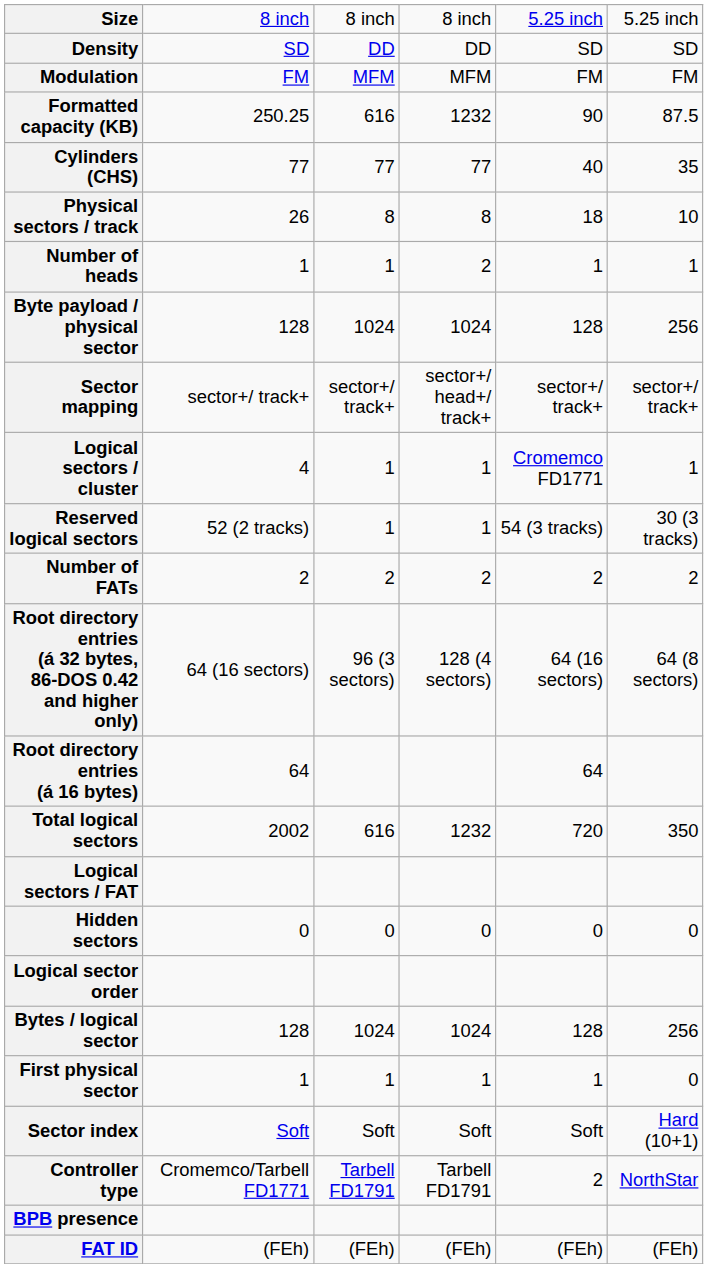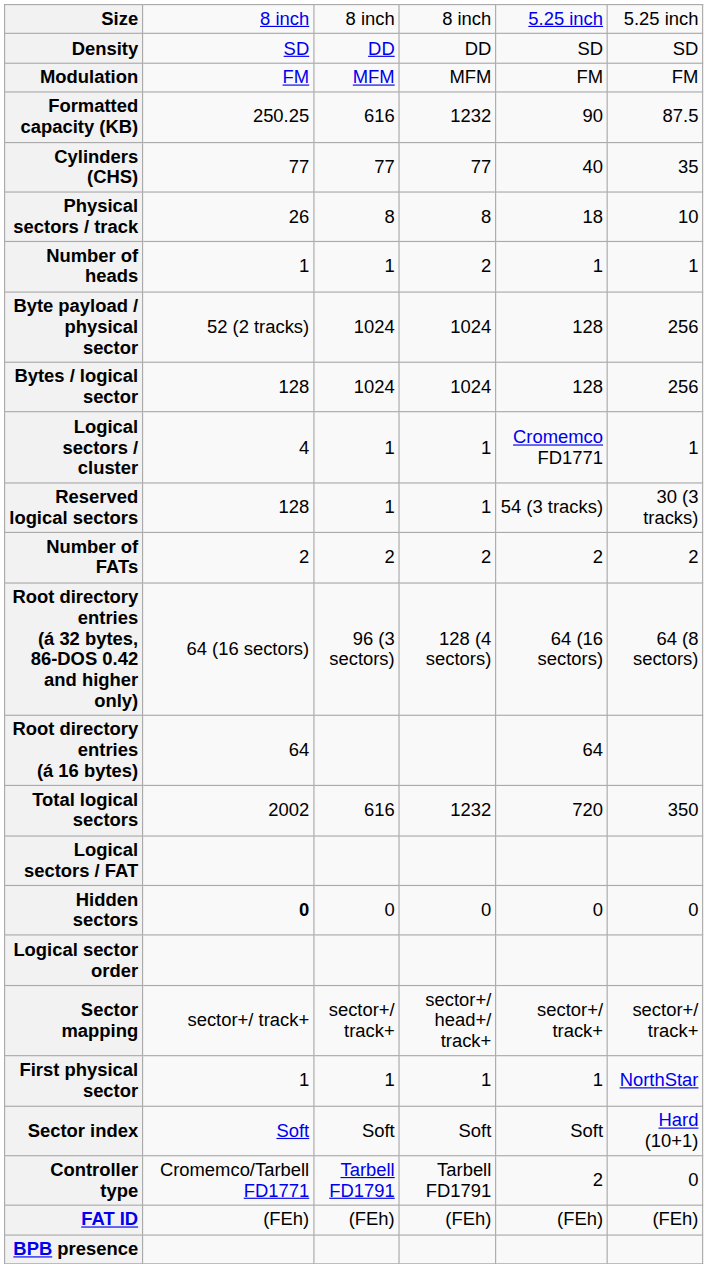 <table class="wikitable" style="text-align:right;">
 <tr>
 <th style="text-align:right;">Size</th>
 <td><a href='#'>8 inch</a></td>
 <td>8 inch</td>
 <td>8 inch</td>
 <td><a href='#'>5.25 inch</a></td>
 <td>5.25 inch</td>
 </tr>
 <tr>
 <th style="text-align:right;">Density</th>
 <td><a href='#'>SD</a></td>
 <td><a href='#'>DD</a></td>
 <td>DD</td>
 <td>SD</td>
 <td>SD</td>
 </tr>
 <tr>
 <th style="text-align:right;">Modulation</th>
 <td><a href='#'>FM</a></td>
 <td><a href='#'>MFM</a></td>
 <td>MFM</td>
 <td>FM</td>
 <td>FM</td>
 </tr>
 <tr>
 <th style="text-align:right;">Formatted capacity (KB)</th>
 <td>250.25</td>
 <td>616</td>
 <td>1232</td>
 <td>90</td>
 <td>87.5</td>
 </tr>
 <tr>
 <th style="text-align:right;">Cylinders (CHS)</th>
 <td>77</td>
 <td>77</td>
 <td>77</td>
 <td>40</td>
 <td>35</td>
 </tr>
 <tr>
 <th style="text-align:right;">Physical sectors / track</th>
 <td>26</td>
 <td>8</td>
 <td>8</td>
 <td>18</td>
 <td>10</td>
 </tr>
 <tr>
 <th style="text-align:right;">Number of heads</th>
 <td>1</td>
 <td>1</td>
 <td>2</td>
 <td>1</td>
 <td>1</td>
 </tr>
 <tr>
 <th style="text-align:right;">Byte payload / physical sector</th>
-<td>128</td>
+<td>52 (2 tracks)</td>
 <td>1024</td>
 <td>1024</td>
 <td>128</td>
 <td>256</td>
 </tr>
 <tr>
-<th style="text-align:right;">Sector mapping</th>
-<td>sector+/ track+</td>
-<td>sector+/ track+</td>
-<td>sector+/ head+/ track+</td>
-<td>sector+/ track+</td>
-<td>sector+/ track+</td>
+<th style="text-align:right;">Bytes / logical sector</th>
+<td>128</td>
+<td>1024</td>
+<td>1024</td>
+<td>128</td>
+<td>256</td>
 </tr>
 <tr>
 <th style="text-align:right;">Logical sectors / cluster</th>
 <td>4</td>
 <td>1</td>
 <td>1</td>
 <td><a href='#'>Cromemco</a> FD1771</td>
 <td>1</td>
 </tr>
 <tr>
 <th style="text-align:right;">Reserved logical sectors</th>
-<td>52 (2 tracks)</td>
+<td>128</td>
 <td>1</td>
 <td>1</td>
 <td>54 (3 tracks)</td>
 <td>30 (3 tracks)</td>
 </tr>
 <tr>
 <th style="text-align:right;">Number of FATs</th>
 <td>2</td>
 <td>2</td>
 <td>2</td>
 <td>2</td>
 <td>2</td>
 </tr>
 <tr>
 <th style="text-align:right;">Root directory entries<br>(á 32 bytes,<br>86-DOS 0.42 and higher only)</th>
 <td>64 (16 sectors)</td>
 <td>96 (3 sectors)</td>
 <td>128 (4 sectors)</td>
 <td>64 (16 sectors)</td>
 <td>64 (8 sectors)</td>
 </tr>
 <tr>
 <th style="text-align:right;">Root directory entries<br>(á 16 bytes)</th>
 <td>64</td>
 <td></td>
 <td></td>
 <td>64</td>
 <td></td>
 </tr>
 <tr>
 <th style="text-align:right;">Total logical sectors</th>
 <td>2002</td>
 <td>616</td>
 <td>1232</td>
 <td>720</td>
 <td>350</td>
 </tr>
 <tr>
 <th style="text-align:right;">Logical sectors / FAT</th>
 <td></td>
 <td></td>
 <td></td>
 <td></td>
 <td></td>
 </tr>
 <tr>
 <th style="text-align:right;">Hidden sectors</th>
-<td>0</td>
+<td><strong>0</strong></td>
 <td>0</td>
 <td>0</td>
 <td>0</td>
 <td>0</td>
 </tr>
 <tr>
 <th style="text-align:right;">Logical sector order</th>
 <td></td>
 <td></td>
 <td></td>
 <td></td>
 <td></td>
 </tr>
 <tr>
-<th style="text-align:right;">Bytes / logical sector</th>
-<td>128</td>
-<td>1024</td>
-<td>1024</td>
-<td>128</td>
-<td>256</td>
+<th style="text-align:right;">Sector mapping</th>
+<td>sector+/ track+</td>
+<td>sector+/ track+</td>
+<td>sector+/ head+/ track+</td>
+<td>sector+/ track+</td>
+<td>sector+/ track+</td>
 </tr>
 <tr>
 <th style="text-align:right;">First physical sector</th>
 <td>1</td>
 <td> 1</td>
 <td>1</td>
 <td>1</td>
-<td>0</td>
+<td><a href='#'>NorthStar</a></td>
 </tr>
 <tr>
 <th style="text-align:right;">Sector index</th>
 <td><a href='#'>Soft</a></td>
 <td> Soft</td>
 <td>Soft</td>
 <td>Soft</td>
 <td><a href='#'>Hard</a> (10+1)</td>
 </tr>
 <tr>
 <th style="text-align:right;">Controller type</th>
 <td>Cromemco/Tarbell <a href='#'>FD1771</a></td>
 <td><a href='#'>Tarbell</a> <a href='#'>FD1791</a></td>
 <td>Tarbell FD1791</td>
 <td>2</td>
-<td><a href='#'>NorthStar</a></td>
+<td>0</td>
+</tr>
+<tr>
+<th style="text-align:right;"><a href='#'>FAT ID</a></th>
+<td> (FEh)</td>
+<td> (FEh)</td>
+<td> (FEh)</td>
+<td> (FEh)</td>
+<td> (FEh)</td>
 </tr>
 <tr>
 <th style="text-align:right;"><a href='#'>BPB</a> presence</th>
 <td></td>
 <td></td>
 <td></td>
 <td></td>
 <td></td>
 </tr>
-<tr>
-<th style="text-align:right;"><a href='#'>FAT ID</a></th>
-<td> (FEh)</td>
-<td> (FEh)</td>
-<td> (FEh)</td>
-<td> (FEh)</td>
-<td> (FEh)</td>
-</tr>
 </table>
